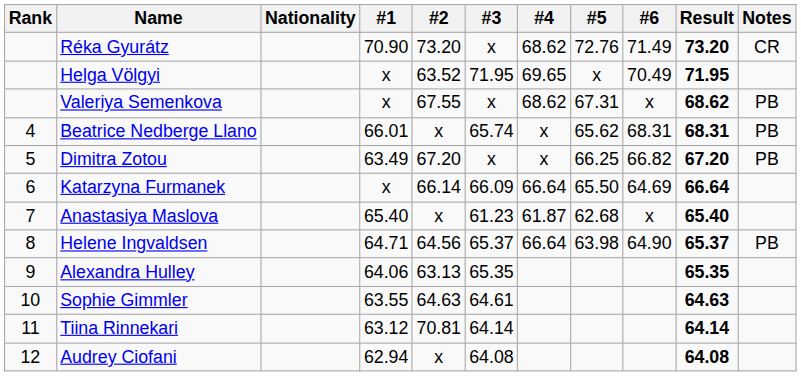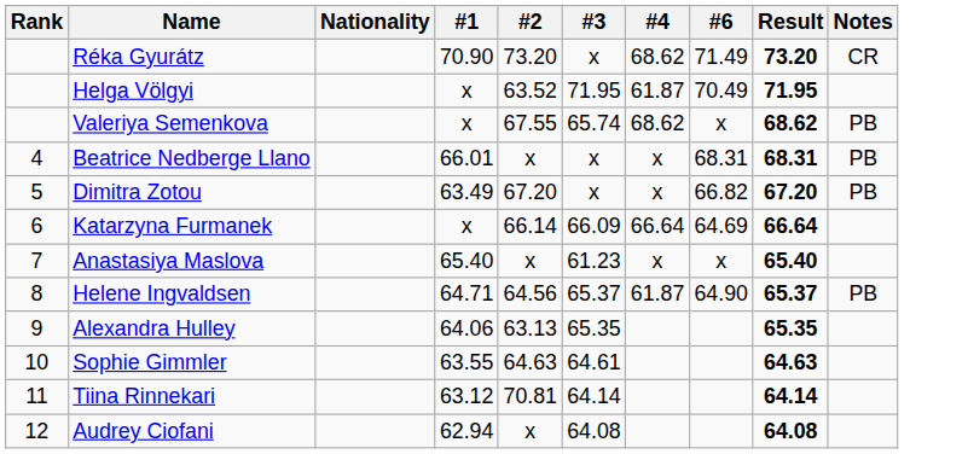 <table class="wikitable sortable" style="text-align:center">
 <tr>
 <th>Rank</th>
 <th>Name</th>
 <th>Nationality</th>
 <th>#1</th>
 <th>#2</th>
 <th>#3</th>
 <th>#4</th>
-<th>#5</th>
 <th>#6</th>
 <th>Result</th>
 <th>Notes</th>
 </tr>
 <tr>
 <td></td>
 <td align=left><a href='#'>Réka Gyurátz</a></td>
 <td align=left></td>
 <td>70.90</td>
 <td>73.20</td>
 <td>x</td>
 <td>68.62</td>
-<td>72.76</td>
 <td>71.49</td>
 <td><strong>73.20</strong></td>
 <td>CR</td>
 </tr>
 <tr>
 <td></td>
 <td align=left><a href='#'>Helga Völgyi</a></td>
 <td align=left></td>
 <td>x</td>
 <td>63.52</td>
 <td>71.95</td>
-<td>69.65</td>
-<td>x</td>
+<td>61.87</td>
 <td>70.49</td>
 <td><strong>71.95</strong></td>
 <td></td>
 </tr>
 <tr>
 <td></td>
 <td align=left><a href='#'>Valeriya Semenkova</a></td>
 <td align=left></td>
 <td>x</td>
 <td>67.55</td>
-<td>x</td>
+<td>65.74</td>
 <td>68.62</td>
-<td>67.31</td>
 <td>x</td>
 <td><strong>68.62</strong></td>
 <td>PB</td>
 </tr>
 <tr>
 <td>4</td>
 <td align=left><a href='#'>Beatrice Nedberge Llano</a></td>
 <td align=left></td>
 <td>66.01</td>
 <td>x</td>
-<td>65.74</td>
 <td>x</td>
-<td>65.62</td>
+<td>x</td>
 <td>68.31</td>
 <td><strong>68.31</strong></td>
 <td>PB</td>
 </tr>
 <tr>
 <td>5</td>
 <td align=left><a href='#'>Dimitra Zotou</a></td>
 <td align=left></td>
 <td>63.49</td>
 <td>67.20</td>
 <td>x</td>
 <td>x</td>
-<td>66.25</td>
 <td>66.82</td>
 <td><strong>67.20</strong></td>
 <td>PB</td>
 </tr>
 <tr>
 <td>6</td>
 <td align=left><a href='#'>Katarzyna Furmanek</a></td>
 <td align=left></td>
 <td>x</td>
 <td>66.14</td>
 <td>66.09</td>
 <td>66.64</td>
-<td>65.50</td>
 <td>64.69</td>
 <td><strong>66.64</strong></td>
 <td></td>
 </tr>
 <tr>
 <td>7</td>
 <td align=left><a href='#'>Anastasiya Maslova</a></td>
 <td align=left></td>
 <td>65.40</td>
 <td>x</td>
 <td>61.23</td>
-<td>61.87</td>
-<td>62.68</td>
+<td>x</td>
 <td>x</td>
 <td><strong>65.40</strong></td>
 <td></td>
 </tr>
 <tr>
 <td>8</td>
 <td align=left><a href='#'>Helene Ingvaldsen</a></td>
 <td align=left></td>
 <td>64.71</td>
 <td>64.56</td>
 <td>65.37</td>
-<td>66.64</td>
-<td>63.98</td>
+<td>61.87</td>
 <td>64.90</td>
 <td><strong>65.37</strong></td>
 <td>PB</td>
 </tr>
 <tr>
 <td>9</td>
 <td align=left><a href='#'>Alexandra Hulley</a></td>
 <td align=left></td>
 <td>64.06</td>
 <td>63.13</td>
 <td>65.35</td>
-<td></td>
 <td></td>
 <td></td>
 <td><strong>65.35</strong></td>
 <td></td>
 </tr>
 <tr>
 <td>10</td>
 <td align=left><a href='#'>Sophie Gimmler</a></td>
 <td align=left></td>
 <td>63.55</td>
 <td>64.63</td>
 <td>64.61</td>
 <td></td>
 <td></td>
-<td></td>
 <td><strong>64.63</strong></td>
 <td></td>
 </tr>
 <tr>
 <td>11</td>
 <td align=left><a href='#'>Tiina Rinnekari</a></td>
 <td align=left></td>
 <td>63.12</td>
 <td>70.81</td>
 <td>64.14</td>
-<td></td>
 <td></td>
 <td></td>
 <td><strong>64.14</strong></td>
 <td></td>
 </tr>
 <tr>
 <td>12</td>
 <td align=left><a href='#'>Audrey Ciofani</a></td>
 <td align=left></td>
 <td>62.94</td>
 <td>x</td>
 <td>64.08</td>
 <td></td>
 <td></td>
-<td></td>
 <td><strong>64.08</strong></td>
 <td></td>
 </tr>
 </table>
